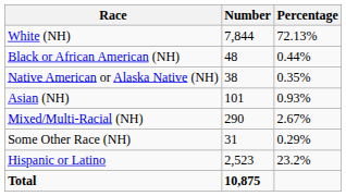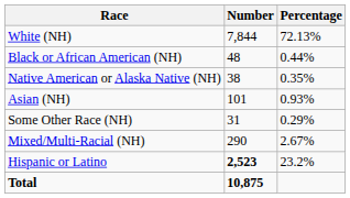 <table class="wikitable">
 <tr>
 <th>Race</th>
 <th>Number</th>
 <th>Percentage</th>
 </tr>
 <tr>
 <td><a href='#'>White</a> (NH)</td>
 <td>7,844</td>
 <td>72.13%</td>
 </tr>
 <tr>
 <td><a href='#'>Black or African American</a> (NH)</td>
 <td>48</td>
 <td>0.44%</td>
 </tr>
 <tr>
 <td><a href='#'>Native American</a> or <a href='#'>Alaska Native</a> (NH)</td>
 <td>38</td>
 <td>0.35%</td>
 </tr>
 <tr>
 <td><a href='#'>Asian</a> (NH)</td>
 <td>101</td>
 <td>0.93%</td>
 </tr>
 <tr>
+<td>Some Other Race (NH)</td>
+<td>31</td>
+<td>0.29%</td>
+</tr>
+<tr>
 <td><a href='#'>Mixed/Multi-Racial</a> (NH)</td>
 <td>290</td>
 <td>2.67%</td>
 </tr>
 <tr>
-<td>Some Other Race (NH)</td>
-<td>31</td>
-<td>0.29%</td>
-</tr>
-<tr>
 <td><a href='#'>Hispanic or Latino</a></td>
-<td>2,523</td>
+<td><strong>2,523</strong></td>
 <td>23.2%</td>
 </tr>
 <tr>
 <td><strong>Total</strong></td>
 <td><strong>10,875</strong></td>
 <td></td>
 </tr>
 </table>
